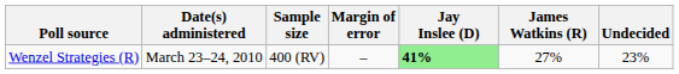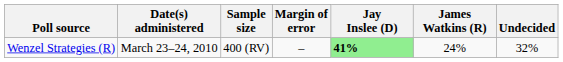 <table class="wikitable">
 <tr valign= bottom>
 <th>Poll source</th>
 <th>Date(s)<br>administered</th>
 <th>Sample<br>size</th>
 <th>Margin of<br>error</th>
 <th style="width:100px;">Jay<br>Inslee (D)</th>
 <th style="width:100px;">James<br>Watkins (R)</th>
 <th>Undecided</th>
 </tr>
 <tr>
 <td><a href='#'>Wenzel Strategies (R)</a></td>
 <td align=center>March 23–24, 2010</td>
 <td align=center>400 (RV)</td>
 <td align=center>–</td>
 <td style="background: lightgreen;"><strong>41%</strong></td>
-<td align=center>27%</td>
-<td align=center>23%</td>
+<td align=center>24%</td>
+<td align=center>32%</td>
 </tr>
 </table>
